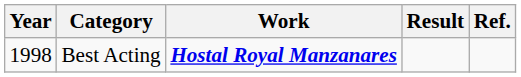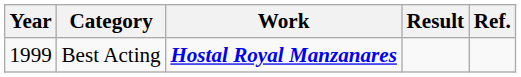 <table class = "wikitable sortable">
 <tr>
 <th>Year</th>
 <th>Category</th>
 <th>Work</th>
 <th>Result</th>
 <th>Ref.</th>
 </tr>
 <tr>
-<td>1998</td>
+<td>1999</td>
 <td>Best Acting</td>
 <td><strong><em><a href='#'>Hostal Royal Manzanares</a></em></strong></td>
 <td></td>
 <td></td>
 </tr>
 </table>
